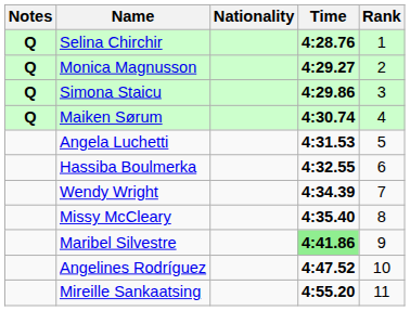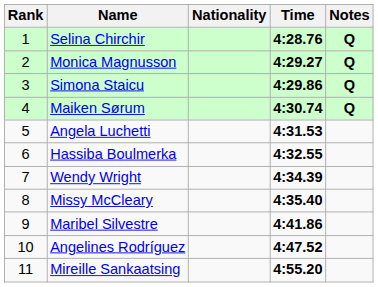 <table class="wikitable sortable" style="text-align:center">
 <tr>
-<th>Notes</th>
+<th>Rank</th>
 <th>Name</th>
 <th>Nationality</th>
 <th>Time</th>
-<th>Rank</th>
+<th>Notes</th>
 </tr>
 <tr bgcolor=ccffcc>
-<td><strong>Q</strong></td>
+<td>1</td>
 <td align=left><a href='#'>Selina Chirchir</a></td>
 <td align=left></td>
 <td><strong>4:28.76</strong></td>
-<td>1</td>
+<td><strong>Q</strong></td>
 </tr>
 <tr bgcolor=ccffcc>
-<td><strong>Q</strong></td>
+<td>2</td>
 <td align=left><a href='#'>Monica Magnusson</a></td>
 <td align=left></td>
 <td><strong>4:29.27</strong></td>
-<td>2</td>
+<td><strong>Q</strong></td>
 </tr>
 <tr bgcolor=ccffcc>
-<td><strong>Q</strong></td>
+<td>3</td>
 <td align=left><a href='#'>Simona Staicu</a></td>
 <td align=left></td>
 <td><strong>4:29.86</strong></td>
-<td>3</td>
+<td><strong>Q</strong></td>
 </tr>
 <tr bgcolor=ccffcc>
-<td><strong>Q</strong></td>
+<td>4</td>
 <td align=left><a href='#'>Maiken Sørum</a></td>
 <td align=left></td>
 <td><strong>4:30.74</strong></td>
-<td>4</td>
+<td><strong>Q</strong></td>
 </tr>
 <tr>
-<td></td>
+<td>5</td>
 <td align=left><a href='#'>Angela Luchetti</a></td>
 <td align=left></td>
 <td><strong>4:31.53</strong></td>
-<td>5</td>
+<td></td>
 </tr>
 <tr>
-<td></td>
+<td>6</td>
 <td align=left><a href='#'>Hassiba Boulmerka</a></td>
 <td align=left></td>
 <td><strong>4:32.55</strong></td>
-<td>6</td>
+<td></td>
 </tr>
 <tr>
-<td></td>
+<td>7</td>
 <td align=left><a href='#'>Wendy Wright</a></td>
 <td align=left></td>
 <td><strong>4:34.39</strong></td>
-<td>7</td>
+<td></td>
 </tr>
 <tr>
-<td></td>
+<td>8</td>
 <td align=left><a href='#'>Missy McCleary</a></td>
 <td align=left></td>
 <td><strong>4:35.40</strong></td>
-<td>8</td>
+<td></td>
 </tr>
 <tr>
-<td></td>
+<td>9</td>
 <td align=left><a href='#'>Maribel Silvestre</a></td>
 <td align=left></td>
-<td style="background: lightgreen;"><strong>4:41.86</strong></td>
-<td>9</td>
+<td><strong>4:41.86</strong></td>
+<td></td>
 </tr>
 <tr>
-<td></td>
+<td>10</td>
 <td align=left><a href='#'>Angelines Rodríguez</a></td>
 <td align=left></td>
 <td><strong>4:47.52</strong></td>
-<td>10</td>
+<td></td>
 </tr>
 <tr>
-<td></td>
+<td>11</td>
 <td align=left><a href='#'>Mireille Sankaatsing</a></td>
 <td align=left></td>
 <td><strong>4:55.20</strong></td>
-<td>11</td>
+<td></td>
 </tr>
 </table>
